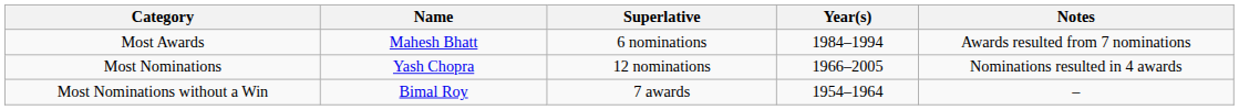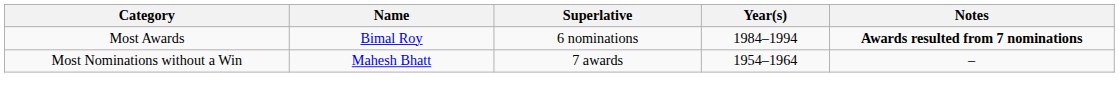 <table class="wikitable" style="text-align: center">
 <tr>
 <th width="350"><strong>Category</strong></th>
 <th width="250"><strong>Name</strong></th>
 <th width="250"><strong>Superlative</strong></th>
 <th width="150"><strong>Year(s)</strong></th>
 <th width="350"><strong>Notes</strong></th>
 </tr>
 <tr>
 <td>Most Awards</td>
-<td><a href='#'>Mahesh Bhatt</a></td>
+<td><a href='#'>Bimal Roy</a></td>
 <td>6 nominations</td>
 <td>1984–1994</td>
-<td>Awards resulted from 7 nominations</td>
-</tr>
-<tr>
-<td>Most Nominations</td>
-<td><a href='#'>Yash Chopra</a></td>
-<td>12 nominations</td>
-<td>1966–2005</td>
-<td>Nominations resulted in 4 awards</td>
+<td><strong>Awards resulted from 7 nominations</strong></td>
 </tr>
 <tr>
 <td>Most Nominations without a Win</td>
-<td><a href='#'>Bimal Roy</a></td>
+<td><a href='#'>Mahesh Bhatt</a></td>
 <td>7 awards</td>
 <td>1954–1964</td>
 <td>–</td>
 </tr>
 </table>
